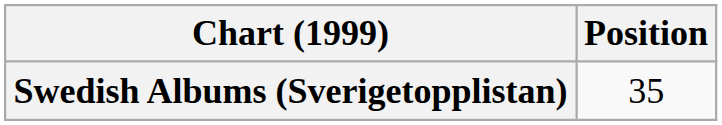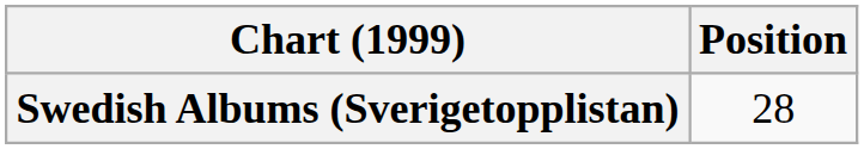 <table class="wikitable sortable plainrowheaders" style="text-align:center;">
 <tr>
 <th scope="col">Chart (1999)</th>
 <th scope="col">Position</th>
 </tr>
 <tr>
 <th scope="row">Swedish Albums (Sverigetopplistan)</th>
-<td>35</td>
+<td>28</td>
 </tr>
 </table>
